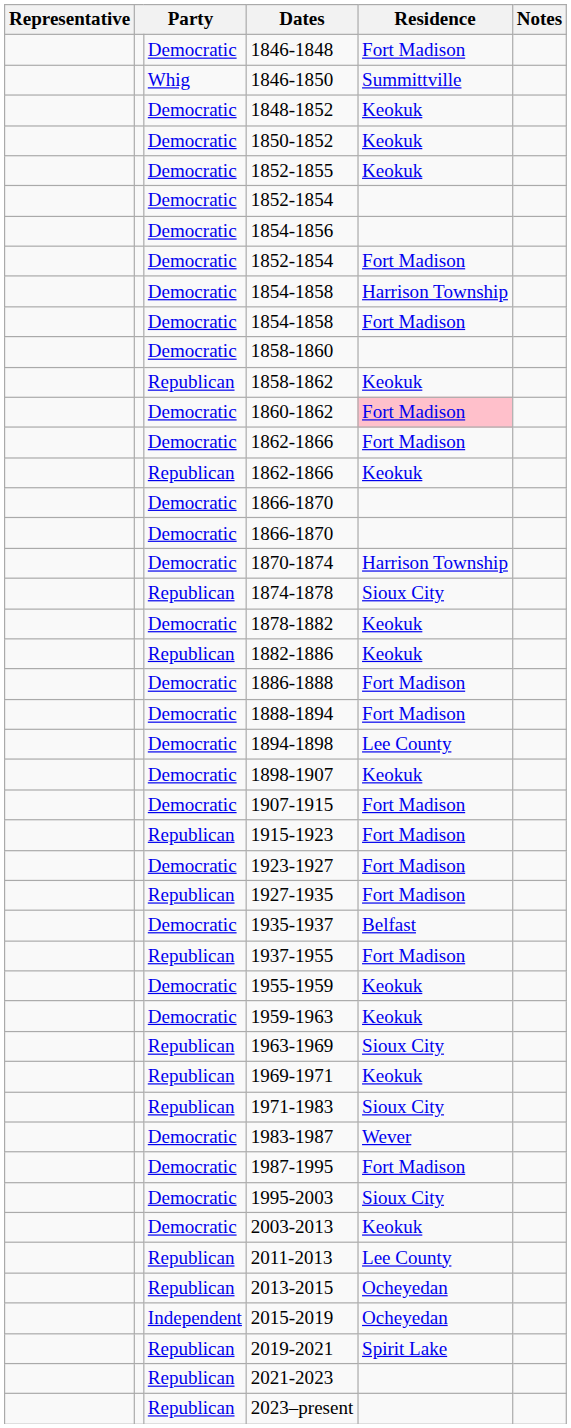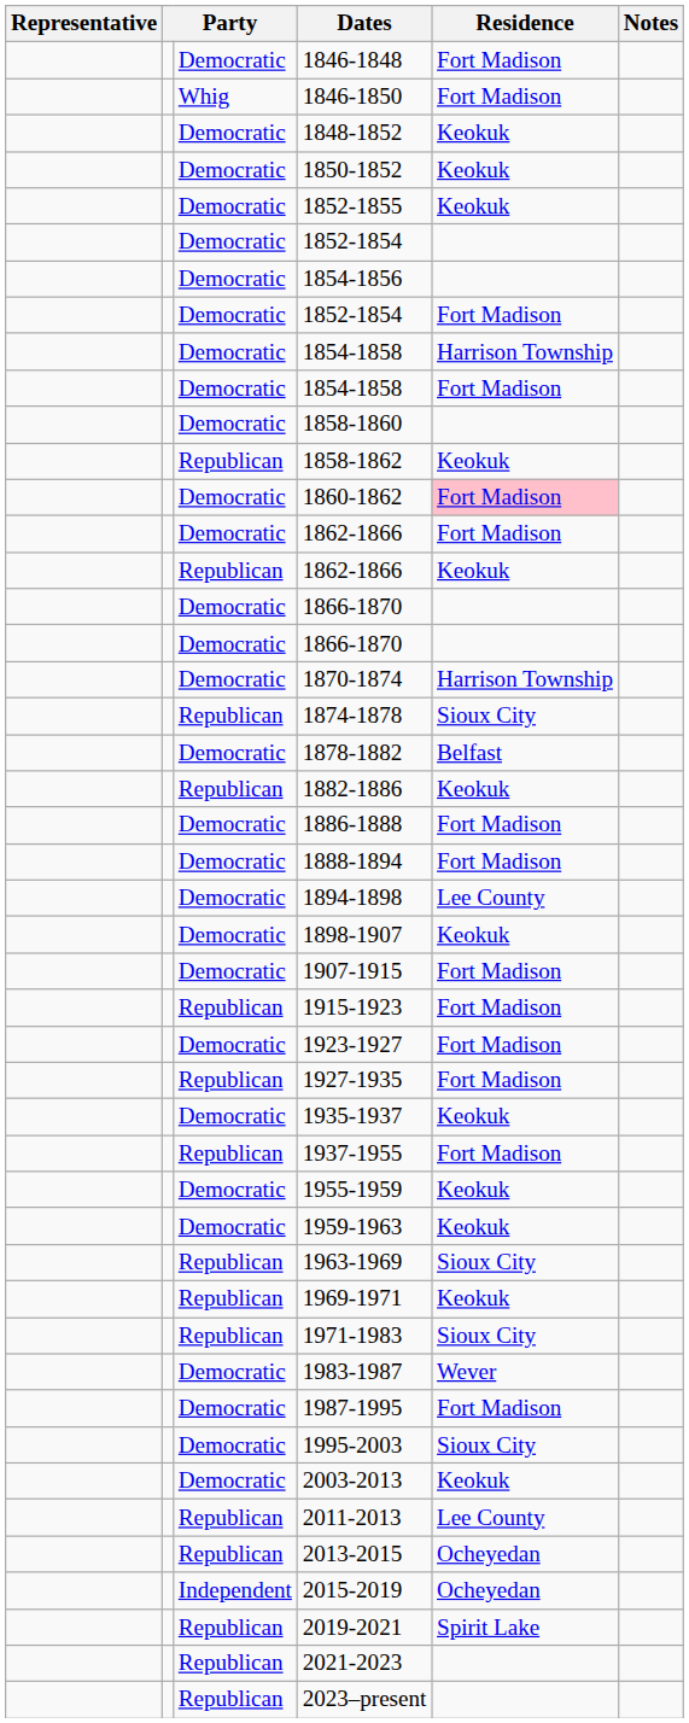 <table class="sortable wikitable">
 <tr valign=bottom>
 <th>Representative</th>
 <th colspan="2">Party</th>
 <th>Dates</th>
 <th>Residence</th>
 <th>Notes</th>
 </tr>
 <tr>
 <td></td>
 <td bgcolor=></td>
 <td><a href='#'>Democratic</a></td>
 <td>1846-1848</td>
 <td><a href='#'>Fort Madison</a></td>
 <td></td>
 </tr>
 <tr>
 <td></td>
 <td bgcolor=></td>
 <td><a href='#'>Whig</a></td>
 <td>1846-1850</td>
-<td><a href='#'>Summittville</a></td>
+<td><a href='#'>Fort Madison</a></td>
 <td></td>
 </tr>
 <tr>
 <td></td>
 <td bgcolor=></td>
 <td><a href='#'>Democratic</a></td>
 <td>1848-1852</td>
 <td><a href='#'>Keokuk</a></td>
 <td></td>
 </tr>
 <tr>
 <td></td>
 <td bgcolor=></td>
 <td><a href='#'>Democratic</a></td>
 <td>1850-1852</td>
 <td><a href='#'>Keokuk</a></td>
 <td></td>
 </tr>
 <tr>
 <td></td>
 <td bgcolor=></td>
 <td><a href='#'>Democratic</a></td>
 <td>1852-1855</td>
 <td><a href='#'>Keokuk</a></td>
 <td></td>
 </tr>
 <tr>
 <td></td>
 <td bgcolor=></td>
 <td><a href='#'>Democratic</a></td>
 <td>1852-1854</td>
 <td></td>
 <td></td>
 </tr>
 <tr>
 <td></td>
 <td bgcolor=></td>
 <td><a href='#'>Democratic</a></td>
 <td>1854-1856</td>
 <td></td>
 <td></td>
 </tr>
 <tr>
 <td></td>
 <td bgcolor=></td>
 <td><a href='#'>Democratic</a></td>
 <td>1852-1854</td>
 <td><a href='#'>Fort Madison</a></td>
 <td></td>
 </tr>
 <tr>
 <td></td>
 <td bgcolor=></td>
 <td><a href='#'>Democratic</a></td>
 <td>1854-1858</td>
 <td><a href='#'>Harrison Township</a></td>
 <td></td>
 </tr>
 <tr>
 <td></td>
 <td bgcolor=></td>
 <td><a href='#'>Democratic</a></td>
 <td>1854-1858</td>
 <td><a href='#'>Fort Madison</a></td>
 <td></td>
 </tr>
 <tr>
 <td></td>
 <td bgcolor=></td>
 <td><a href='#'>Democratic</a></td>
 <td>1858-1860</td>
 <td></td>
 <td></td>
 </tr>
 <tr>
 <td></td>
 <td bgcolor=></td>
 <td><a href='#'>Republican</a></td>
 <td>1858-1862</td>
 <td><a href='#'>Keokuk</a></td>
 <td></td>
 </tr>
 <tr>
 <td></td>
 <td bgcolor=></td>
 <td><a href='#'>Democratic</a></td>
 <td>1860-1862</td>
 <td style="background: pink;"><a href='#'>Fort Madison</a></td>
 <td></td>
 </tr>
 <tr>
 <td></td>
 <td bgcolor=></td>
 <td><a href='#'>Democratic</a></td>
 <td>1862-1866</td>
 <td><a href='#'>Fort Madison</a></td>
 <td></td>
 </tr>
 <tr>
 <td></td>
 <td bgcolor=></td>
 <td><a href='#'>Republican</a></td>
 <td>1862-1866</td>
 <td><a href='#'>Keokuk</a></td>
 <td></td>
 </tr>
 <tr>
 <td></td>
 <td bgcolor=></td>
 <td><a href='#'>Democratic</a></td>
 <td>1866-1870</td>
 <td></td>
 <td></td>
 </tr>
 <tr>
 <td></td>
 <td bgcolor=></td>
 <td><a href='#'>Democratic</a></td>
 <td>1866-1870</td>
 <td></td>
 <td></td>
 </tr>
 <tr>
 <td></td>
 <td bgcolor=></td>
 <td><a href='#'>Democratic</a></td>
 <td>1870-1874</td>
 <td><a href='#'>Harrison Township</a></td>
 <td></td>
 </tr>
 <tr>
 <td></td>
 <td bgcolor=></td>
 <td><a href='#'>Republican</a></td>
 <td>1874-1878</td>
 <td><a href='#'>Sioux City</a></td>
 <td></td>
 </tr>
 <tr>
 <td></td>
 <td bgcolor=></td>
 <td><a href='#'>Democratic</a></td>
 <td>1878-1882</td>
-<td><a href='#'>Keokuk</a></td>
+<td><a href='#'>Belfast</a></td>
 <td></td>
 </tr>
 <tr>
 <td></td>
 <td bgcolor=></td>
 <td><a href='#'>Republican</a></td>
 <td>1882-1886</td>
 <td><a href='#'>Keokuk</a></td>
 <td></td>
 </tr>
 <tr>
 <td></td>
 <td bgcolor=></td>
 <td><a href='#'>Democratic</a></td>
 <td>1886-1888</td>
 <td><a href='#'>Fort Madison</a></td>
 <td></td>
 </tr>
 <tr>
 <td></td>
 <td bgcolor=></td>
 <td><a href='#'>Democratic</a></td>
 <td>1888-1894</td>
 <td><a href='#'>Fort Madison</a></td>
 <td></td>
 </tr>
 <tr>
 <td></td>
 <td bgcolor=></td>
 <td><a href='#'>Democratic</a></td>
 <td>1894-1898</td>
 <td><a href='#'>Lee County</a></td>
 <td></td>
 </tr>
 <tr>
 <td></td>
 <td bgcolor=></td>
 <td><a href='#'>Democratic</a></td>
 <td>1898-1907</td>
 <td><a href='#'>Keokuk</a></td>
 <td></td>
 </tr>
 <tr>
 <td></td>
 <td bgcolor=></td>
 <td><a href='#'>Democratic</a></td>
 <td>1907-1915</td>
 <td><a href='#'>Fort Madison</a></td>
 <td></td>
 </tr>
 <tr>
 <td></td>
 <td bgcolor=></td>
 <td><a href='#'>Republican</a></td>
 <td>1915-1923</td>
 <td><a href='#'>Fort Madison</a></td>
 <td></td>
 </tr>
 <tr>
 <td></td>
 <td bgcolor=></td>
 <td><a href='#'>Democratic</a></td>
 <td>1923-1927</td>
 <td><a href='#'>Fort Madison</a></td>
 <td></td>
 </tr>
 <tr>
 <td></td>
 <td bgcolor=></td>
 <td><a href='#'>Republican</a></td>
 <td>1927-1935</td>
 <td><a href='#'>Fort Madison</a></td>
 <td></td>
 </tr>
 <tr>
 <td></td>
 <td bgcolor=></td>
 <td><a href='#'>Democratic</a></td>
 <td>1935-1937</td>
-<td><a href='#'>Belfast</a></td>
+<td><a href='#'>Keokuk</a></td>
 <td></td>
 </tr>
 <tr>
 <td></td>
 <td bgcolor=></td>
 <td><a href='#'>Republican</a></td>
 <td>1937-1955</td>
 <td><a href='#'>Fort Madison</a></td>
 <td></td>
 </tr>
 <tr>
 <td></td>
 <td bgcolor=></td>
 <td><a href='#'>Democratic</a></td>
 <td>1955-1959</td>
 <td><a href='#'>Keokuk</a></td>
 <td></td>
 </tr>
 <tr>
 <td></td>
 <td bgcolor=></td>
 <td><a href='#'>Democratic</a></td>
 <td>1959-1963</td>
 <td><a href='#'>Keokuk</a></td>
 <td></td>
 </tr>
 <tr>
 <td></td>
 <td bgcolor=></td>
 <td><a href='#'>Republican</a></td>
 <td>1963-1969</td>
 <td><a href='#'>Sioux City</a></td>
 <td></td>
 </tr>
 <tr>
 <td></td>
 <td bgcolor=></td>
 <td><a href='#'>Republican</a></td>
 <td>1969-1971</td>
 <td><a href='#'>Keokuk</a></td>
 <td></td>
 </tr>
 <tr>
 <td></td>
 <td bgcolor=></td>
 <td><a href='#'>Republican</a></td>
 <td>1971-1983</td>
 <td><a href='#'>Sioux City</a></td>
 <td></td>
 </tr>
 <tr>
 <td></td>
 <td bgcolor=></td>
 <td><a href='#'>Democratic</a></td>
 <td>1983-1987</td>
 <td><a href='#'>Wever</a></td>
 <td></td>
 </tr>
 <tr>
 <td></td>
 <td bgcolor=></td>
 <td><a href='#'>Democratic</a></td>
 <td>1987-1995</td>
 <td><a href='#'>Fort Madison</a></td>
 <td></td>
 </tr>
 <tr>
 <td></td>
 <td bgcolor=></td>
 <td><a href='#'>Democratic</a></td>
 <td>1995-2003</td>
 <td><a href='#'>Sioux City</a></td>
 <td></td>
 </tr>
 <tr>
 <td></td>
 <td bgcolor=></td>
 <td><a href='#'>Democratic</a></td>
 <td>2003-2013</td>
 <td><a href='#'>Keokuk</a></td>
 <td></td>
 </tr>
 <tr>
 <td></td>
 <td bgcolor=></td>
 <td><a href='#'>Republican</a></td>
 <td>2011-2013</td>
 <td><a href='#'>Lee County</a></td>
 <td></td>
 </tr>
 <tr>
 <td></td>
 <td bgcolor=></td>
 <td><a href='#'>Republican</a></td>
 <td>2013-2015</td>
 <td><a href='#'>Ocheyedan</a></td>
 <td></td>
 </tr>
 <tr>
 <td></td>
 <td></td>
 <td><a href='#'>Independent</a></td>
 <td>2015-2019</td>
 <td><a href='#'>Ocheyedan</a></td>
 <td></td>
 </tr>
 <tr>
 <td></td>
 <td bgcolor=></td>
 <td><a href='#'>Republican</a></td>
 <td>2019-2021</td>
 <td><a href='#'>Spirit Lake</a></td>
 <td></td>
 </tr>
 <tr>
 <td></td>
 <td bgcolor=></td>
 <td><a href='#'>Republican</a></td>
 <td>2021-2023</td>
 <td></td>
 <td></td>
 </tr>
 <tr>
 <td></td>
 <td bgcolor=></td>
 <td><a href='#'>Republican</a></td>
 <td>2023–present</td>
 <td></td>
 <td></td>
 </tr>
 </table>
